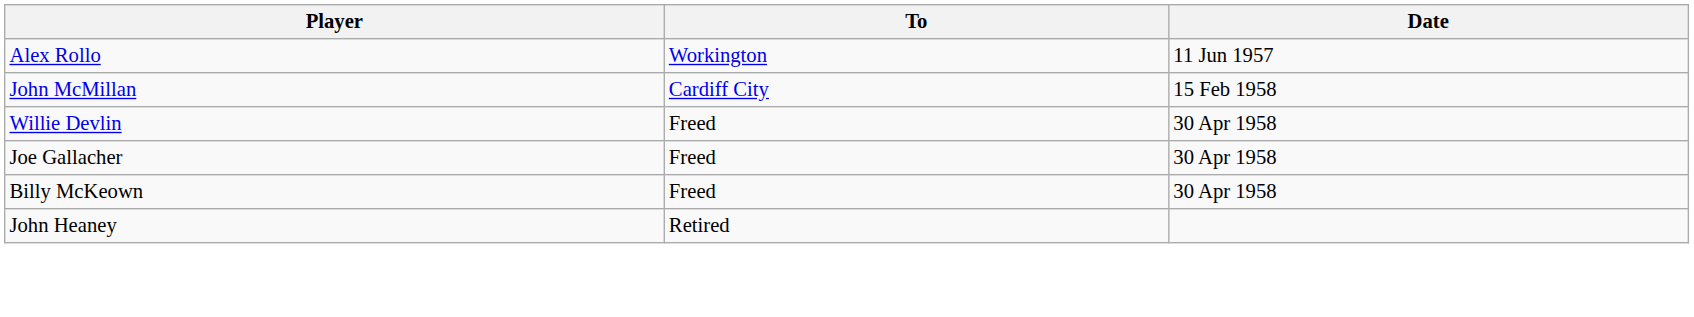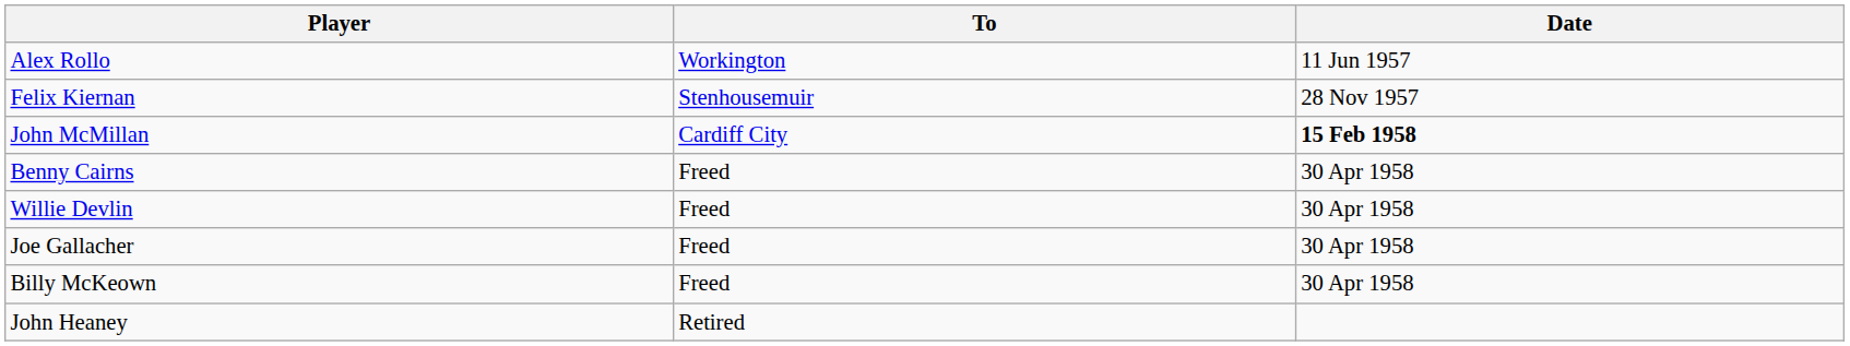 <table class="wikitable" style="text-align:center; font-size:95%;width:98%; text-align:left">
 <tr>
 <th>Player</th>
 <th>To</th>
 <th>Date</th>
 </tr>
 <tr>
 <td> <a href='#'>Alex Rollo</a></td>
 <td> <a href='#'>Workington</a></td>
 <td>11 Jun 1957</td>
 </tr>
 <tr>
+<td> <a href='#'>Felix Kiernan</a></td>
+<td> <a href='#'>Stenhousemuir</a></td>
+<td>28 Nov 1957</td>
+</tr>
+<tr>
 <td> <a href='#'>John McMillan</a></td>
 <td> <a href='#'>Cardiff City</a></td>
-<td>15 Feb 1958</td>
+<td><strong>15 Feb 1958</strong></td>
+</tr>
+<tr>
+<td> <a href='#'>Benny Cairns</a></td>
+<td> Freed</td>
+<td>30 Apr 1958</td>
 </tr>
 <tr>
 <td> <a href='#'>Willie Devlin</a></td>
 <td> Freed</td>
 <td>30 Apr 1958</td>
 </tr>
 <tr>
 <td> Joe Gallacher</td>
 <td> Freed</td>
 <td>30 Apr 1958</td>
 </tr>
 <tr>
 <td> Billy McKeown</td>
 <td> Freed</td>
 <td>30 Apr 1958</td>
 </tr>
 <tr>
 <td> John Heaney</td>
 <td> Retired</td>
 <td></td>
 </tr>
 </table>
